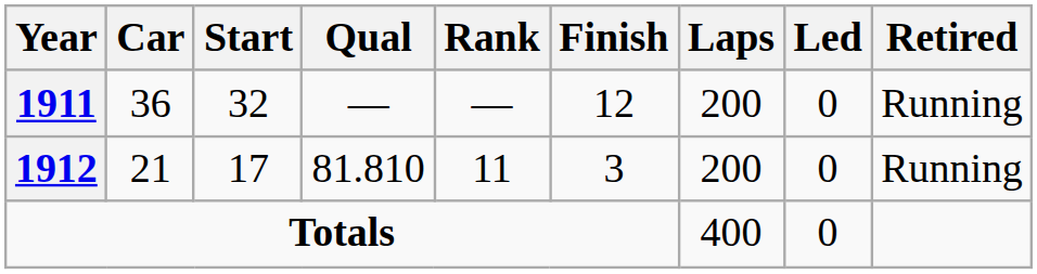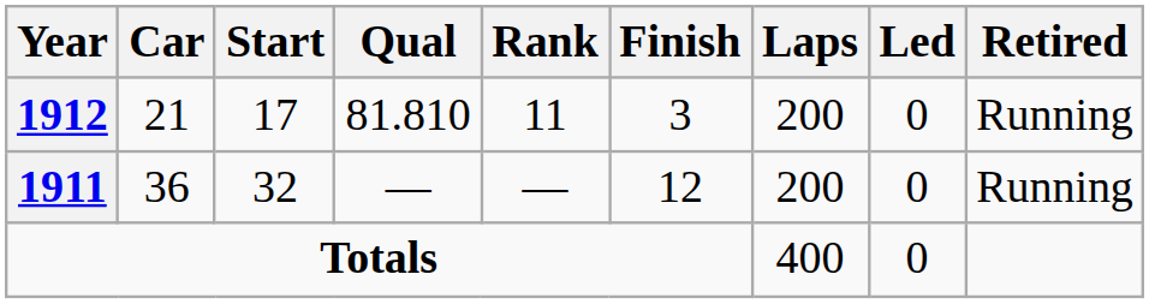 <table class="wikitable" style="text-align:center">
 <tr>
 <th>Year</th>
 <th>Car</th>
 <th>Start</th>
 <th>Qual</th>
 <th>Rank</th>
 <th>Finish</th>
 <th>Laps</th>
 <th>Led</th>
 <th>Retired</th>
 </tr>
 <tr>
+<th><a href='#'>1912</a></th>
+<td>21</td>
+<td>17</td>
+<td>81.810</td>
+<td>11</td>
+<td>3</td>
+<td>200</td>
+<td>0</td>
+<td>Running</td>
+</tr>
+<tr>
 <th><a href='#'>1911</a></th>
 <td>36</td>
 <td>32</td>
 <td>—</td>
 <td>—</td>
 <td>12</td>
 <td>200</td>
 <td>0</td>
 <td>Running</td>
 </tr>
 <tr>
-<th><a href='#'>1912</a></th>
-<td>21</td>
-<td>17</td>
-<td>81.810</td>
-<td>11</td>
-<td>3</td>
-<td>200</td>
-<td>0</td>
-<td>Running</td>
-</tr>
-<tr>
 <td colspan=6><strong>Totals</strong></td>
 <td>400</td>
 <td>0</td>
 <td></td>
 </tr>
 </table>
